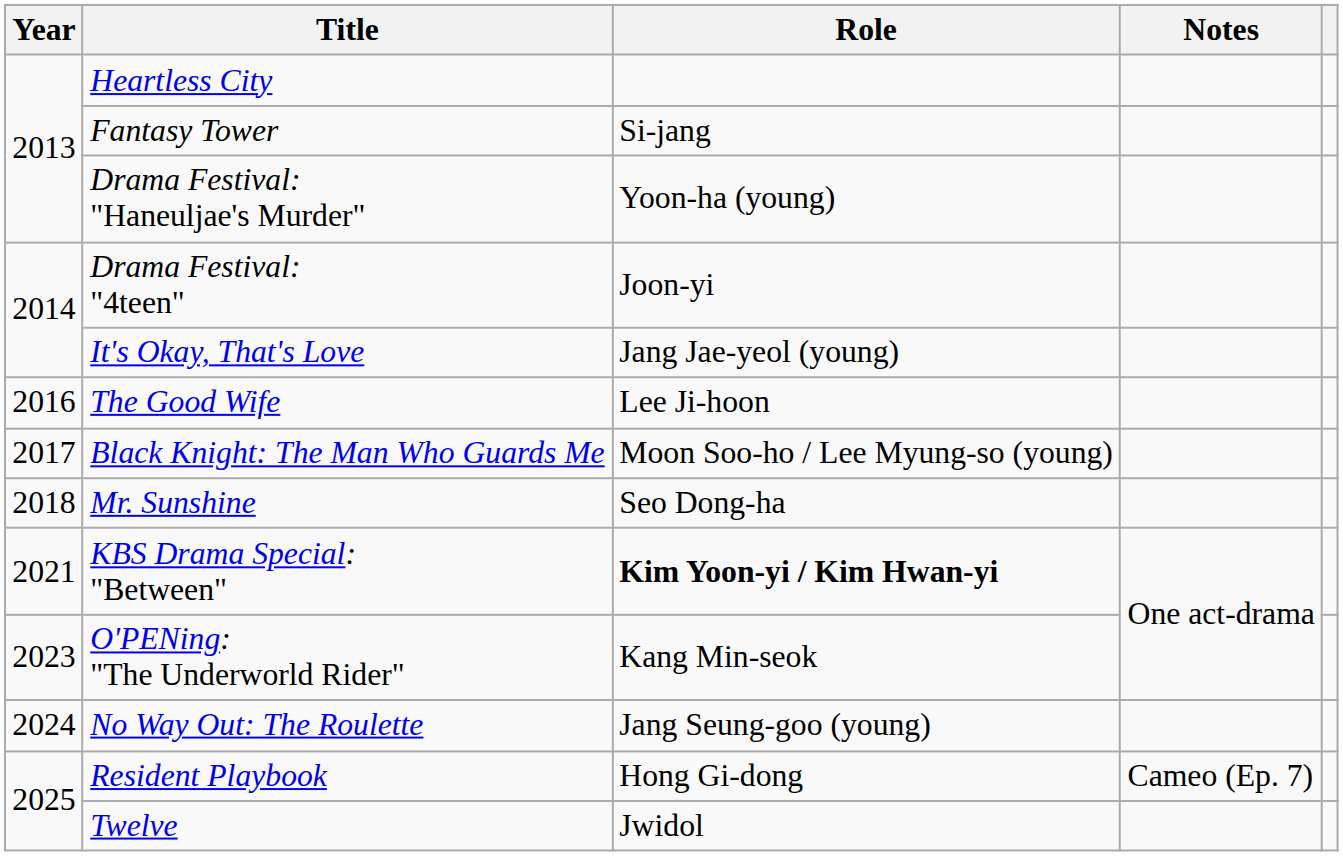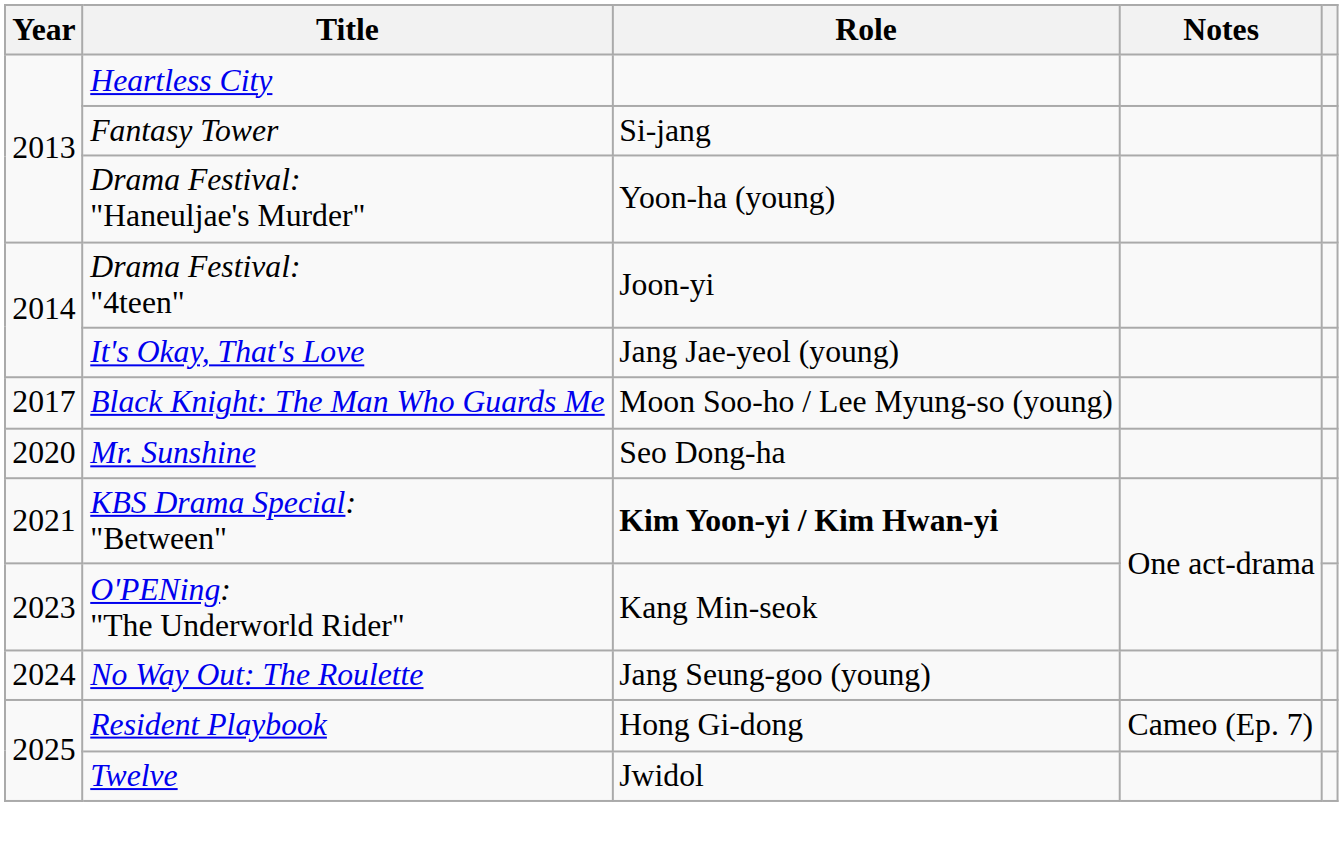 <table class="wikitable">
 <tr>
 <th>Year</th>
 <th>Title</th>
 <th>Role</th>
 <th>Notes</th>
 <th></th>
 </tr>
 <tr>
 <td rowspan="3">2013</td>
 <td><em><a href='#'>Heartless City</a></em></td>
 <td></td>
 <td></td>
 <td></td>
 </tr>
 <tr>
 <td><em>Fantasy Tower</em></td>
 <td>Si-jang</td>
 <td></td>
 <td></td>
 </tr>
 <tr>
 <td><em>Drama Festival:</em><br>"Haneuljae's Murder"</td>
 <td>Yoon-ha (young)</td>
 <td></td>
 <td></td>
 </tr>
 <tr>
 <td rowspan=2>2014</td>
 <td><em>Drama Festival:</em><br>"4teen"</td>
 <td>Joon-yi</td>
 <td></td>
 <td></td>
 </tr>
 <tr>
 <td><em><a href='#'>It's Okay, That's Love</a></em></td>
 <td>Jang Jae-yeol (young)</td>
 <td></td>
 <td></td>
 </tr>
 <tr>
-<td>2016</td>
-<td><em><a href='#'>The Good Wife</a></em></td>
-<td>Lee Ji-hoon</td>
-<td></td>
-<td></td>
-</tr>
-<tr>
 <td>2017</td>
 <td><em><a href='#'>Black Knight: The Man Who Guards Me</a></em></td>
 <td>Moon Soo-ho / Lee Myung-so (young)</td>
 <td></td>
 <td></td>
 </tr>
 <tr>
-<td>2018</td>
+<td>2020</td>
 <td><em><a href='#'>Mr. Sunshine</a></em></td>
 <td>Seo Dong-ha</td>
 <td></td>
 <td></td>
 </tr>
 <tr>
 <td>2021</td>
 <td><em><a href='#'>KBS Drama Special</a>:</em><br>"Between"</td>
 <td><strong>Kim Yoon-yi / Kim Hwan-yi</strong></td>
 <td rowspan="2">One act-drama</td>
 <td></td>
 </tr>
 <tr>
 <td>2023</td>
 <td><em><a href='#'>O'PENing</a>:</em><br>"The Underworld Rider"</td>
 <td>Kang Min-seok</td>
 <td></td>
 </tr>
 <tr>
 <td>2024</td>
 <td><em><a href='#'>No Way Out: The Roulette</a></em></td>
 <td>Jang Seung-goo (young)</td>
 <td></td>
 <td></td>
 </tr>
 <tr>
 <td rowspan="2">2025</td>
 <td><em><a href='#'>Resident Playbook</a></em></td>
 <td>Hong Gi-dong</td>
 <td>Cameo (Ep. 7)</td>
 <td></td>
 </tr>
 <tr>
 <td><em><a href='#'>Twelve</a></em></td>
 <td>Jwidol</td>
 <td></td>
 <td></td>
 </tr>
 </table>
